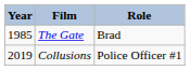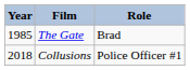 <table class="wikitable" style="font-size:95%;">
 <tr>
 <th style="background:#B0C4DE;">Year</th>
 <th style="background:#B0C4DE;">Film</th>
 <th style="background:#B0C4DE;">Role</th>
 </tr>
 <tr>
 <td>1985</td>
 <td><em><a href='#'>The Gate</a></em></td>
 <td>Brad</td>
 </tr>
 <tr>
-<td>2019</td>
+<td>2018</td>
 <td><em>Collusions</em></td>
 <td>Police Officer #1</td>
 </tr>
 </table>
